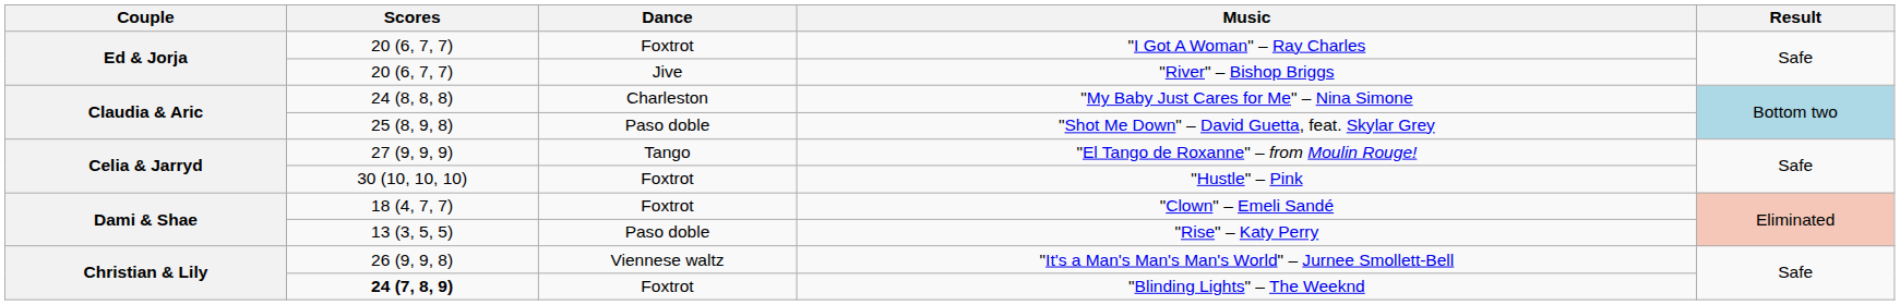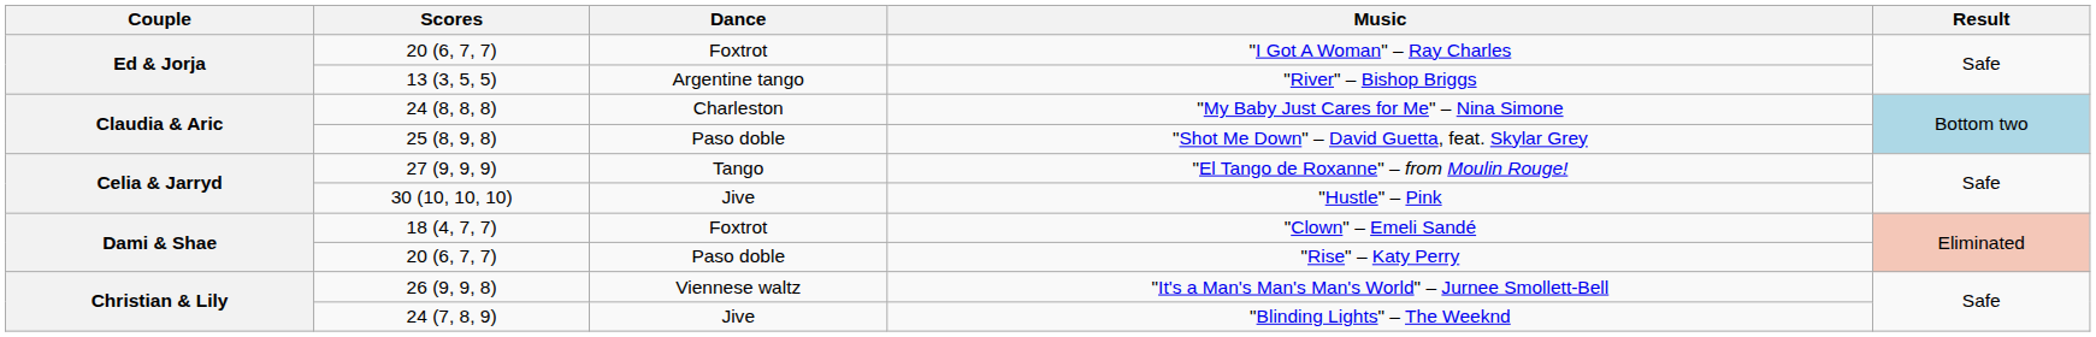 <table class="wikitable sortable" style="text-align:center; width: 90%">
 <tr>
 <th scope="col">Couple</th>
 <th scope="col">Scores</th>
 <th scope="col" class="unsortable">Dance</th>
 <th scope="col" class="unsortable">Music</th>
 <th scope="col" class="unsortable">Result</th>
 </tr>
 <tr>
 <th scope="row" rowspan="2">Ed & Jorja</th>
 <td>20 (6, 7, 7)</td>
 <td>Foxtrot</td>
 <td>"<a href='#'>I Got A Woman</a>" – <a href='#'>Ray Charles</a></td>
 <td rowspan="2">Safe</td>
 </tr>
 <tr>
-<td>20 (6, 7, 7)</td>
-<td>Jive</td>
+<td>13 (3, 5, 5)</td>
+<td>Argentine tango</td>
 <td>"<a href='#'>River</a>" – <a href='#'>Bishop Briggs</a></td>
 </tr>
 <tr>
 <th scope="row" rowspan="2">Claudia & Aric</th>
 <td>24 (8, 8, 8)</td>
 <td>Charleston</td>
 <td>"<a href='#'>My Baby Just Cares for Me</a>" – <a href='#'>Nina Simone</a></td>
 <td rowspan="2" bgcolor="lightblue">Bottom two</td>
 </tr>
 <tr>
 <td>25 (8, 9, 8)</td>
 <td>Paso doble</td>
 <td>"<a href='#'>Shot Me Down</a>" – <a href='#'>David Guetta</a>, feat. <a href='#'>Skylar Grey</a></td>
 </tr>
 <tr>
 <th scope="row" rowspan="2">Celia & Jarryd</th>
 <td>27 (9, 9, 9)</td>
 <td>Tango</td>
 <td>"<a href='#'>El Tango de Roxanne</a>" – <em>from <a href='#'>Moulin Rouge!</a></em></td>
 <td rowspan="2">Safe</td>
 </tr>
 <tr>
 <td>30 (10, 10, 10)</td>
-<td>Foxtrot</td>
+<td>Jive</td>
 <td>"<a href='#'>Hustle</a>" – <a href='#'>Pink</a></td>
 </tr>
 <tr>
 <th scope="row" rowspan="2">Dami & Shae</th>
 <td>18 (4, 7, 7)</td>
 <td>Foxtrot</td>
 <td>"<a href='#'>Clown</a>" – <a href='#'>Emeli Sandé</a></td>
 <td rowspan="2" bgcolor="f4c7b8">Eliminated</td>
 </tr>
 <tr>
-<td>13 (3, 5, 5)</td>
+<td>20 (6, 7, 7)</td>
 <td>Paso doble</td>
 <td>"<a href='#'>Rise</a>" – <a href='#'>Katy Perry</a></td>
 </tr>
 <tr>
 <th scope="row" rowspan="2">Christian & Lily</th>
 <td>26 (9, 9, 8)</td>
 <td>Viennese waltz</td>
 <td>"<a href='#'>It's a Man's Man's Man's World</a>" – <a href='#'>Jurnee Smollett-Bell</a></td>
 <td rowspan="2">Safe</td>
 </tr>
 <tr>
-<td><strong>24 (7, 8, 9)</strong></td>
-<td>Foxtrot</td>
+<td>24 (7, 8, 9)</td>
+<td>Jive</td>
 <td>"<a href='#'>Blinding Lights</a>" – <a href='#'>The Weeknd</a></td>
 </tr>
 </table>
